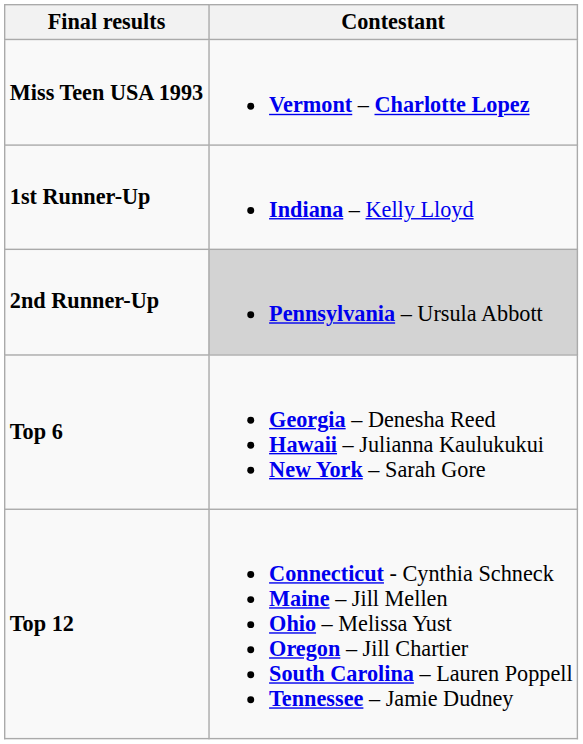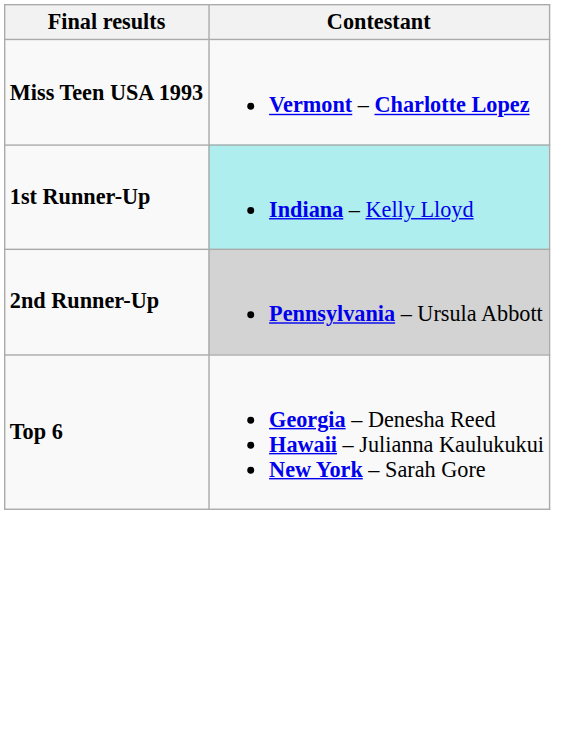 <table class="wikitable">
 <tr>
 <th>Final results</th>
 <th>Contestant</th>
 </tr>
 <tr>
 <td><strong>Miss Teen USA 1993</strong></td>
 <td><br><ul><li><strong> <a href='#'>Vermont</a></strong> – <strong><a href='#'>Charlotte Lopez</a></strong></li></ul></td>
 </tr>
 <tr>
 <td><strong>1st Runner-Up</strong></td>
-<td><br><ul><li><strong> <a href='#'>Indiana</a></strong> – <a href='#'>Kelly Lloyd</a></li></ul></td>
+<td style="background: paleturquoise;"><br><ul><li><strong> <a href='#'>Indiana</a></strong> – <a href='#'>Kelly Lloyd</a></li></ul></td>
 </tr>
 <tr>
 <td><strong>2nd Runner-Up</strong></td>
 <td style="background: lightgrey;"><br><ul><li><strong> <a href='#'>Pennsylvania</a></strong> –  Ursula Abbott</li></ul></td>
 </tr>
 <tr>
 <td><strong>Top 6</strong></td>
 <td><br><ul><li><strong> <a href='#'>Georgia</a></strong> – Denesha Reed</li><li><strong> <a href='#'>Hawaii</a></strong> – Julianna Kaulukukui</li><li><strong> <a href='#'>New York</a></strong> – Sarah Gore</li></ul></td>
 </tr>
-<tr>
-<td><strong>Top 12</strong></td>
-<td><br><ul><li><strong> <a href='#'>Connecticut</a></strong> -  Cynthia Schneck</li><li><strong> <a href='#'>Maine</a></strong> – Jill Mellen</li><li><strong> <a href='#'>Ohio</a></strong> – Melissa Yust</li><li><strong> <a href='#'>Oregon</a></strong> – Jill Chartier</li><li><strong> <a href='#'>South Carolina</a></strong> – Lauren Poppell</li><li><strong> <a href='#'> Tennessee</a></strong> – Jamie Dudney</li></ul></td>
-</tr>
 </table>
